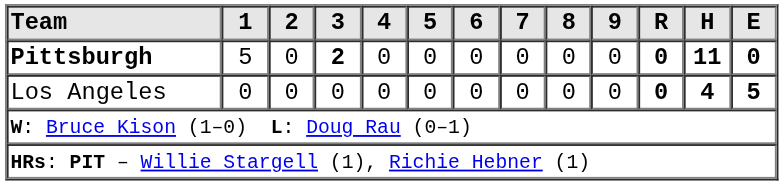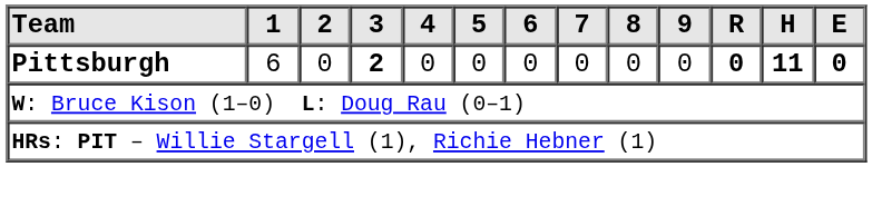 <table border=1 cellspacing=0 width=425 style="margin-left:3em;">
 <tr style="text-align:center; background-color:#e6e6e6;">
 <th align=left width=28%>Team</th>
 <th width=6%>1</th>
 <th width=6%>2</th>
 <th width=6%>3</th>
 <th width=6%>4</th>
 <th width=6%>5</th>
 <th width=6%>6</th>
 <th width=6%>7</th>
 <th width=6%>8</th>
 <th width=6%>9</th>
 <th width=6%>R</th>
 <th width=6%>H</th>
 <th width=6%>E</th>
 </tr>
 <tr style="text-align:center;">
 <td align=left><strong>Pittsburgh</strong></td>
-<td>5</td>
+<td>6</td>
 <td>0</td>
 <td><strong>2</strong></td>
 <td>0</td>
 <td>0</td>
 <td>0</td>
 <td>0</td>
 <td>0</td>
 <td>0</td>
 <td><strong>0</strong></td>
 <td><strong>11</strong></td>
 <td><strong>0</strong></td>
 </tr>
-<tr style="text-align:center;">
-<td align=left>Los Angeles</td>
-<td>0</td>
-<td>0</td>
-<td>0</td>
-<td>0</td>
-<td>0</td>
-<td>0</td>
-<td>0</td>
-<td>0</td>
-<td>0</td>
-<td><strong>0</strong></td>
-<td><strong>4</strong></td>
-<td><strong>5</strong></td>
-</tr>
 <tr style="text-align:left;">
 <td colspan=13><small><strong>W</strong>: <a href='#'>Bruce Kison</a> (1–0)  <strong>L</strong>: <a href='#'>Doug Rau</a> (0–1)  </small></td>
 </tr>
 <tr style="text-align:left;">
 <td colspan=13><small><strong>HRs</strong>: <strong>PIT</strong> – <a href='#'>Willie Stargell</a> (1), <a href='#'>Richie Hebner</a> (1)</small></td>
 </tr>
 </table>
